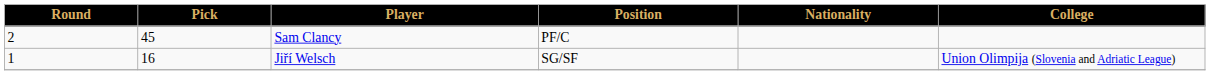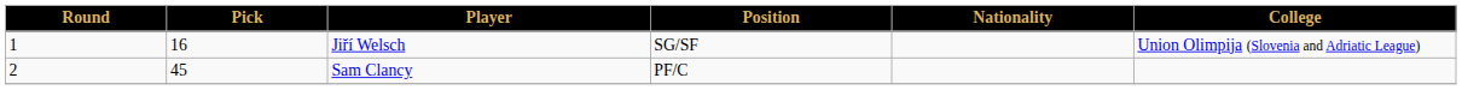 <table class="wikitable sortable sortable">
 <tr>
 <th style="background:#000; color:#D9AF62; width:10%;">Round</th>
 <th style="background:#000; color:#D9AF62; width:10%;">Pick</th>
 <th style="background:#000; color:#D9AF62; width:20%;">Player</th>
 <th style="background:#000; color:#D9AF62; width:15%;">Position</th>
 <th style="background:#000; color:#D9AF62; width:15%;">Nationality</th>
 <th style="background:#000; color:#D9AF62; width:20%;">College</th>
 </tr>
 <tr>
 </tr>
 <tr>
+<td>1</td>
+<td>16</td>
+<td><a href='#'>Jiří Welsch</a></td>
+<td>SG/SF</td>
+<td></td>
+<td><a href='#'>Union Olimpija</a> <small>(<a href='#'>Slovenia</a> and <a href='#'>Adriatic League</a>)</small></td>
+</tr>
+<tr>
 <td>2</td>
 <td>45</td>
 <td><a href='#'>Sam Clancy</a></td>
 <td>PF/C</td>
 <td></td>
 <td></td>
 </tr>
 <tr>
-<td>1</td>
-<td>16</td>
-<td><a href='#'>Jiří Welsch</a></td>
-<td>SG/SF</td>
-<td></td>
-<td><a href='#'>Union Olimpija</a> <small>(<a href='#'>Slovenia</a> and <a href='#'>Adriatic League</a>)</small></td>
-</tr>
-<tr>
 </tr>
 </table>
